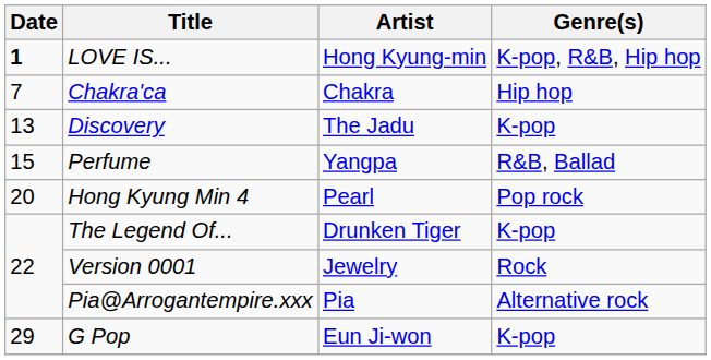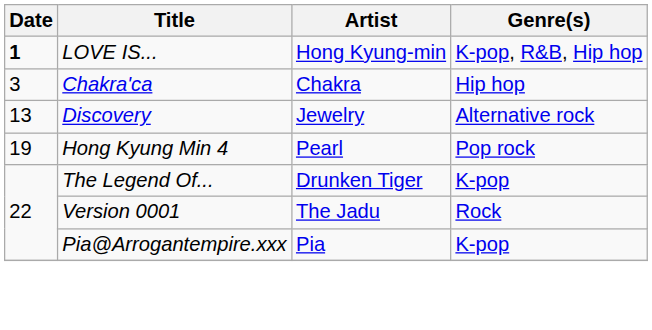 <table class="wikitable" style="text-align: left;">
 <tr>
 <th>Date</th>
 <th>Title</th>
 <th>Artist</th>
 <th>Genre(s)</th>
 </tr>
 <tr>
 <td><strong>1</strong></td>
 <td><em>LOVE IS...</em></td>
 <td><a href='#'>Hong Kyung-min</a></td>
 <td><a href='#'>K-pop</a>, <a href='#'>R&B</a>, <a href='#'>Hip hop</a></td>
 </tr>
 <tr>
-<td>7</td>
+<td>3</td>
 <td><em><a href='#'>Chakra'ca</a></em></td>
 <td><a href='#'>Chakra</a></td>
 <td><a href='#'>Hip hop</a></td>
 </tr>
 <tr>
 <td>13</td>
 <td><em><a href='#'>Discovery</a></em></td>
-<td><a href='#'>The Jadu</a></td>
-<td><a href='#'>K-pop</a></td>
+<td><a href='#'>Jewelry</a></td>
+<td><a href='#'>Alternative rock</a></td>
 </tr>
 <tr>
-<td>15</td>
-<td><em>Perfume</em></td>
-<td><a href='#'>Yangpa</a></td>
-<td><a href='#'>R&B</a>, <a href='#'>Ballad</a></td>
-</tr>
-<tr>
-<td>20</td>
+<td>19</td>
 <td><em>Hong Kyung Min 4</em></td>
 <td><a href='#'>Pearl</a></td>
 <td><a href='#'>Pop rock</a></td>
 </tr>
 <tr>
 <td rowspan="3">22</td>
 <td><em>The Legend Of...</em></td>
 <td><a href='#'>Drunken Tiger</a></td>
 <td><a href='#'>K-pop</a></td>
 </tr>
 <tr>
 <td><em>Version 0001</em></td>
-<td><a href='#'>Jewelry</a></td>
+<td><a href='#'>The Jadu</a></td>
 <td><a href='#'>Rock</a></td>
 </tr>
 <tr>
 <td><em>Pia@Arrogantempire.xxx</em></td>
 <td><a href='#'>Pia</a></td>
-<td><a href='#'>Alternative rock</a></td>
-</tr>
-<tr>
-<td>29</td>
-<td><em>G Pop</em></td>
-<td><a href='#'>Eun Ji-won</a></td>
 <td><a href='#'>K-pop</a></td>
 </tr>
 <tr>
 </tr>
 </table>
